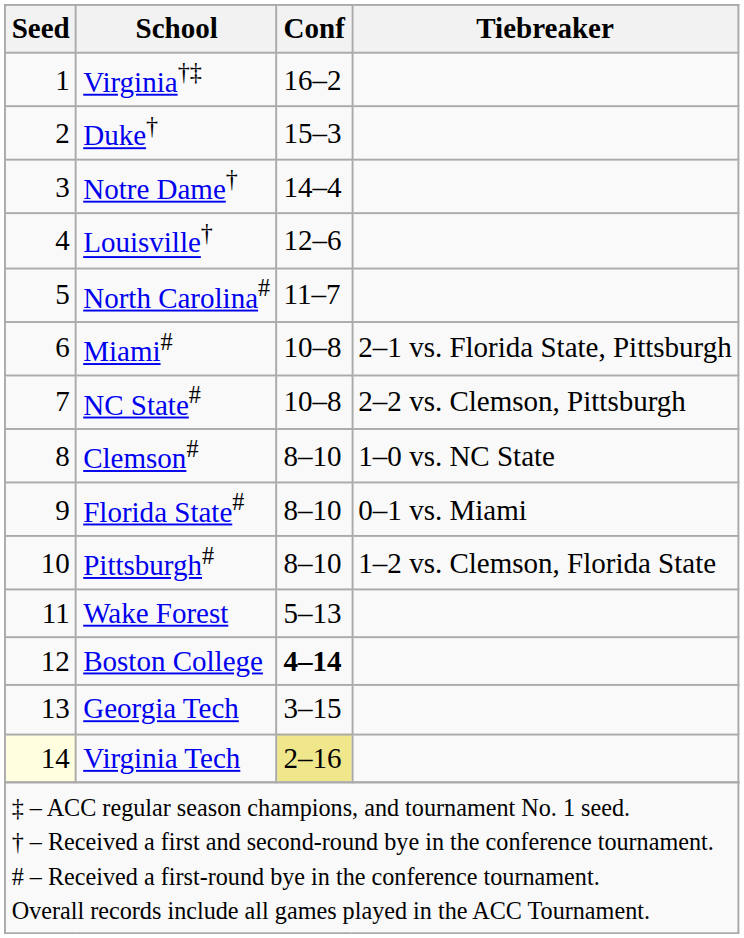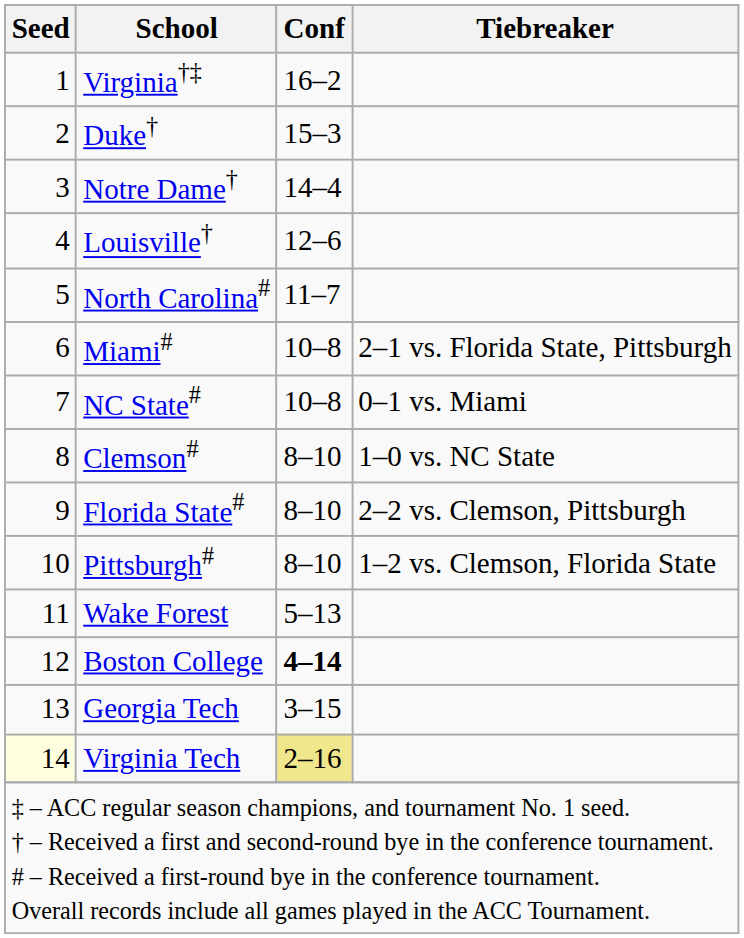 <table class="wikitable" style="white-space:nowrap; font-size:95%">
 <tr>
 <th>Seed</th>
 <th>School</th>
 <th>Conf</th>
 <th>Tiebreaker</th>
 </tr>
 <tr>
 <td align=right>1</td>
 <td><a href='#'>Virginia</a><sup>†‡</sup></td>
 <td>16–2</td>
 <td></td>
 </tr>
 <tr>
 <td align=right>2</td>
 <td><a href='#'>Duke</a><sup>†</sup></td>
 <td>15–3</td>
 <td></td>
 </tr>
 <tr>
 <td align=right>3</td>
 <td><a href='#'>Notre Dame</a><sup>†</sup></td>
 <td>14–4</td>
 <td></td>
 </tr>
 <tr>
 <td align=right>4</td>
 <td><a href='#'>Louisville</a><sup>†</sup></td>
 <td>12–6</td>
 <td></td>
 </tr>
 <tr>
 <td align=right>5</td>
 <td><a href='#'>North Carolina</a><sup>#</sup></td>
 <td>11–7</td>
 <td></td>
 </tr>
 <tr>
 <td align=right>6</td>
 <td><a href='#'>Miami</a><sup>#</sup></td>
 <td>10–8</td>
 <td>2–1 vs. Florida State, Pittsburgh</td>
 </tr>
 <tr>
 <td align=right>7</td>
 <td><a href='#'>NC State</a><sup>#</sup></td>
 <td>10–8</td>
-<td>2–2 vs. Clemson, Pittsburgh</td>
+<td>0–1 vs. Miami</td>
 </tr>
 <tr>
 <td align=right>8</td>
 <td><a href='#'>Clemson</a><sup>#</sup></td>
 <td>8–10</td>
 <td>1–0 vs. NC State</td>
 </tr>
 <tr>
 <td align=right>9</td>
 <td><a href='#'>Florida State</a><sup>#</sup></td>
 <td>8–10</td>
-<td>0–1 vs. Miami</td>
+<td>2–2 vs. Clemson, Pittsburgh</td>
 </tr>
 <tr>
 <td align=right>10</td>
 <td><a href='#'>Pittsburgh</a><sup>#</sup></td>
 <td>8–10</td>
 <td>1–2 vs. Clemson, Florida State</td>
 </tr>
 <tr>
 <td align=right>11</td>
 <td><a href='#'>Wake Forest</a></td>
 <td>5–13</td>
 <td></td>
 </tr>
 <tr>
 <td align=right>12</td>
 <td><a href='#'>Boston College</a></td>
 <td><strong>4–14</strong></td>
 <td></td>
 </tr>
 <tr>
 <td align=right>13</td>
 <td><a href='#'>Georgia Tech</a></td>
 <td>3–15</td>
 <td></td>
 </tr>
 <tr>
 <td align=right style="background: lightyellow;">14</td>
 <td><a href='#'>Virginia Tech</a></td>
 <td style="background: khaki;">2–16</td>
 <td></td>
 </tr>
 <tr>
 </tr>
 <tr>
 <td colspan=5 align=left><small>‡ – ACC regular season champions, and tournament No. 1 seed.<br>† – Received a first and second-round bye in the conference tournament.<br># – Received a first-round bye in the conference tournament.<br>Overall records include all games played in the ACC Tournament.</small></td>
 </tr>
 </table>
